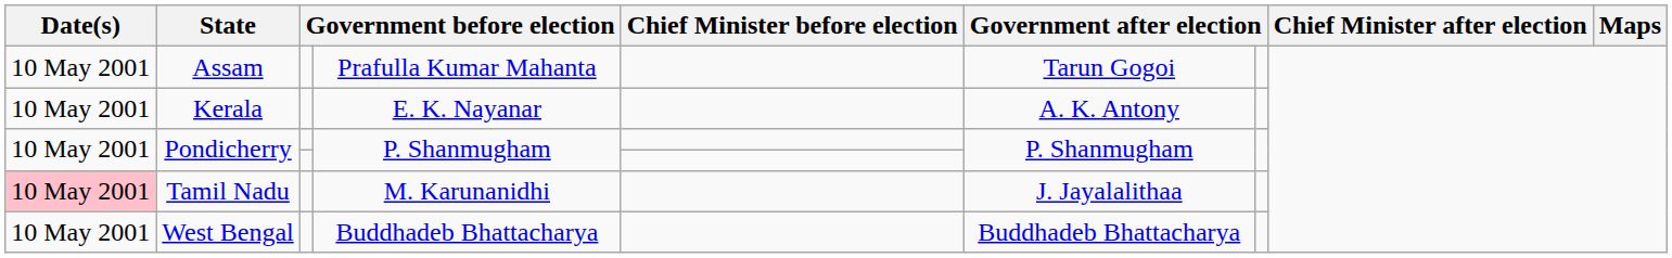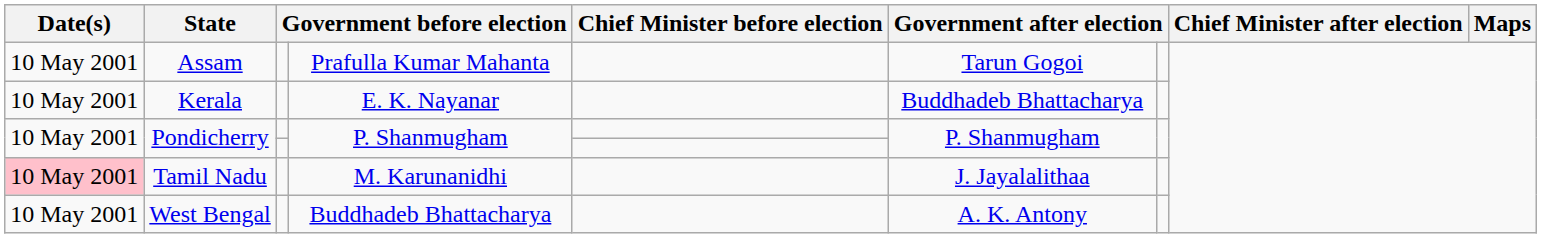 <table class="wikitable sortable" style="text-align:center;">
 <tr>
 <th>Date(s)</th>
 <th>State</th>
 <th colspan="2">Government before election</th>
 <th>Chief Minister before election</th>
 <th colspan="2">Government after election</th>
 <th>Chief Minister after election</th>
 <th>Maps</th>
 </tr>
 <tr>
 <td>10 May 2001</td>
 <td><a href='#'>Assam</a></td>
 <td></td>
 <td><a href='#'>Prafulla Kumar Mahanta</a></td>
 <td></td>
 <td><a href='#'>Tarun Gogoi</a></td>
 <td></td>
 </tr>
 <tr>
 <td>10 May 2001</td>
 <td><a href='#'>Kerala</a></td>
 <td></td>
 <td><a href='#'>E. K. Nayanar</a></td>
 <td></td>
-<td><a href='#'>A. K. Antony</a></td>
+<td><a href='#'>Buddhadeb Bhattacharya</a></td>
 <td></td>
 </tr>
 <tr>
 <td rowspan="2">10 May 2001</td>
 <td rowspan="2"><a href='#'>Pondicherry</a></td>
 <td></td>
 <td rowspan="2"><a href='#'>P. Shanmugham</a></td>
 <td></td>
 <td rowspan="2"><a href='#'>P. Shanmugham</a></td>
 <td rowspan="2"></td>
 </tr>
 <tr>
 <td></td>
 <td></td>
 </tr>
 <tr>
 <td style="background: pink;">10 May 2001</td>
 <td><a href='#'>Tamil Nadu</a></td>
 <td></td>
 <td><a href='#'>M. Karunanidhi</a></td>
 <td></td>
 <td><a href='#'>J. Jayalalithaa</a></td>
 <td></td>
 </tr>
 <tr>
 <td>10 May 2001</td>
 <td><a href='#'>West Bengal</a></td>
 <td></td>
 <td><a href='#'>Buddhadeb Bhattacharya</a></td>
 <td></td>
-<td><a href='#'>Buddhadeb Bhattacharya</a></td>
+<td><a href='#'>A. K. Antony</a></td>
 <td></td>
 </tr>
 </table>
